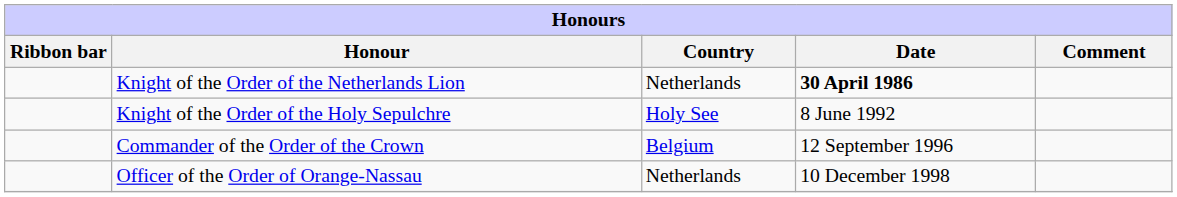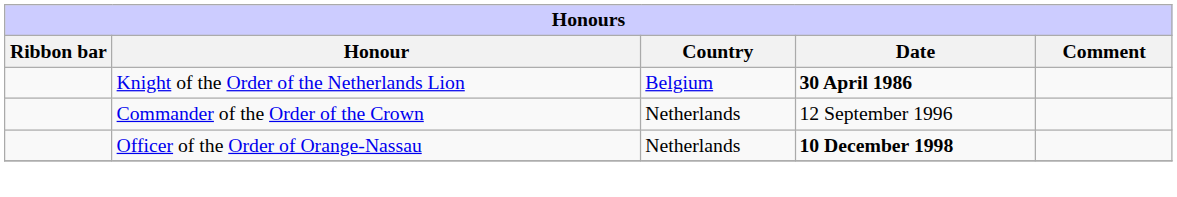 <table class="wikitable" style="width:60%;">
 <tr style="background:#ccf; text-align:center;">
 <td colspan=5><strong>Honours</strong></td>
 </tr>
 <tr>
 <th style="width:80px;">Ribbon bar</th>
 <th>Honour</th>
 <th>Country</th>
 <th>Date</th>
 <th>Comment</th>
 </tr>
 <tr>
 <td></td>
 <td><a href='#'>Knight</a> of the <a href='#'>Order of the Netherlands Lion</a></td>
-<td>Netherlands</td>
+<td><a href='#'>Belgium</a></td>
 <td><strong>30 April 1986</strong></td>
 <td></td>
 </tr>
 <tr>
 <td></td>
-<td><a href='#'>Knight</a> of the <a href='#'>Order of the Holy Sepulchre</a></td>
-<td><a href='#'>Holy See</a></td>
-<td>8 June 1992</td>
-<td></td>
-</tr>
-<tr>
-<td></td>
 <td><a href='#'>Commander</a> of the <a href='#'>Order of the Crown</a></td>
-<td><a href='#'>Belgium</a></td>
+<td>Netherlands</td>
 <td>12 September 1996</td>
 <td></td>
 </tr>
 <tr>
 <td></td>
 <td><a href='#'>Officer</a> of the <a href='#'>Order of Orange-Nassau</a></td>
 <td>Netherlands</td>
-<td>10 December 1998</td>
+<td><strong>10 December 1998</strong></td>
 <td></td>
 </tr>
 <tr>
 </tr>
 </table>
